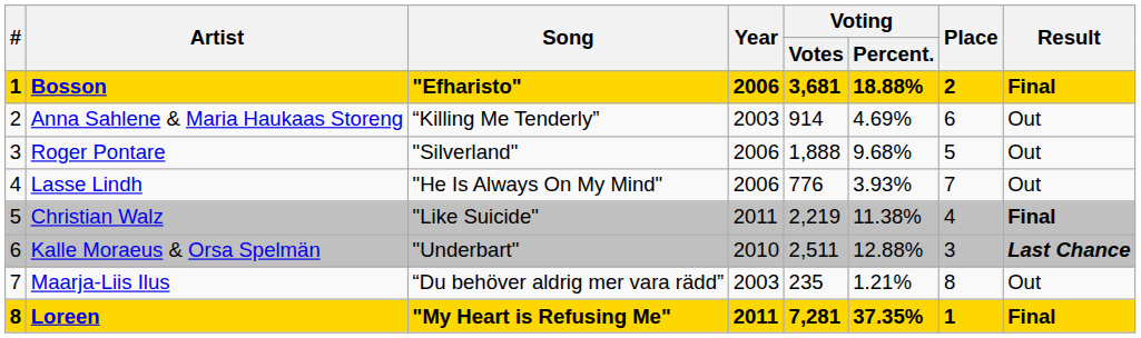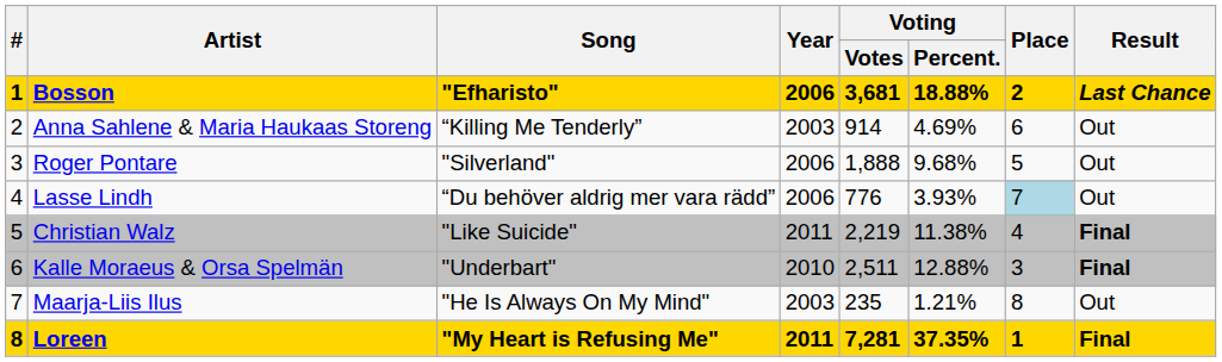 <table class=wikitable>
 <tr>
 <th rowspan="2">#</th>
 <th rowspan="2">Artist</th>
 <th rowspan="2">Song</th>
 <th rowspan="2">Year</th>
 <th colspan="2">Voting </th>
 <th rowspan="2">Place</th>
 <th rowspan="2">Result</th>
 </tr>
 <tr>
 <th>Votes</th>
 <th>Percent.</th>
 </tr>
 <tr bgcolor="gold">
 <td><strong>1</strong></td>
 <td><strong><a href='#'>Bosson</a></strong></td>
 <td><strong>"Efharisto"</strong></td>
 <td><strong>2006</strong></td>
 <td><strong>3,681</strong></td>
 <td><strong>18.88%</strong></td>
 <td><strong>2</strong></td>
-<td><strong>Final</strong></td>
+<td><strong><em>Last Chance</em></strong></td>
 </tr>
 <tr>
 <td>2</td>
 <td><a href='#'>Anna Sahlene</a> & <a href='#'>Maria Haukaas Storeng</a></td>
 <td>“Killing Me Tenderly”</td>
 <td>2003</td>
 <td>914</td>
 <td>4.69%</td>
 <td>6</td>
 <td>Out</td>
 </tr>
 <tr>
 <td>3</td>
 <td><a href='#'>Roger Pontare</a></td>
 <td>"Silverland"</td>
 <td>2006</td>
 <td>1,888</td>
 <td>9.68%</td>
 <td>5</td>
 <td>Out</td>
 </tr>
 <tr>
 <td>4</td>
 <td><a href='#'>Lasse Lindh</a></td>
-<td>"He Is Always On My Mind"</td>
+<td>“Du behöver aldrig mer vara rädd”</td>
 <td>2006</td>
 <td>776</td>
 <td>3.93%</td>
-<td>7</td>
+<td style="background: lightblue;">7</td>
 <td>Out</td>
 </tr>
 <tr bgcolor="silver">
 <td>5</td>
 <td><a href='#'>Christian Walz</a></td>
 <td>"Like Suicide"</td>
 <td>2011</td>
 <td>2,219</td>
 <td>11.38%</td>
 <td>4</td>
 <td><strong>Final</strong></td>
 </tr>
 <tr bgcolor="silver">
 <td>6</td>
 <td><a href='#'>Kalle Moraeus</a> & <a href='#'>Orsa Spelmän</a></td>
 <td>"Underbart"</td>
 <td>2010</td>
 <td>2,511</td>
 <td>12.88%</td>
 <td>3</td>
-<td><strong><em>Last Chance</em></strong></td>
+<td><strong>Final</strong></td>
 </tr>
 <tr>
 <td>7</td>
 <td><a href='#'>Maarja-Liis Ilus</a></td>
-<td>“Du behöver aldrig mer vara rädd”</td>
+<td>"He Is Always On My Mind"</td>
 <td>2003</td>
 <td>235</td>
 <td>1.21%</td>
 <td>8</td>
 <td>Out</td>
 </tr>
 <tr bgcolor="gold">
 <td><strong>8</strong></td>
 <td><strong><a href='#'>Loreen</a></strong></td>
 <td><strong>"My Heart is Refusing Me"</strong></td>
 <td><strong>2011</strong></td>
 <td><strong>7,281</strong></td>
 <td><strong>37.35%</strong></td>
 <td><strong>1</strong></td>
 <td><strong>Final</strong></td>
 </tr>
 </table>
